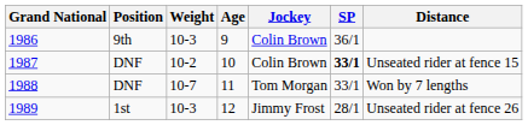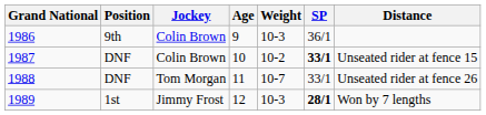 <table class="wikitable sortable">
 <tr>
 <th>Grand National</th>
 <th>Position</th>
+<th><a href='#'>Jockey</a></th>
+<th>Age</th>
 <th>Weight</th>
-<th>Age</th>
-<th><a href='#'>Jockey</a></th>
 <th><a href='#'>SP</a></th>
 <th>Distance</th>
 </tr>
 <tr>
 <td><a href='#'>1986</a></td>
 <td>9th</td>
+<td><a href='#'>Colin Brown</a></td>
+<td>9</td>
 <td>10-3</td>
-<td>9</td>
-<td><a href='#'>Colin Brown</a></td>
 <td>36/1</td>
 <td></td>
 </tr>
 <tr>
 <td><a href='#'>1987</a></td>
 <td>DNF</td>
+<td>Colin Brown</td>
+<td>10</td>
 <td>10-2</td>
-<td>10</td>
-<td>Colin Brown</td>
 <td><strong>33/1</strong></td>
 <td>Unseated rider at fence 15</td>
 </tr>
 <tr>
 <td><a href='#'>1988</a></td>
 <td>DNF</td>
+<td>Tom Morgan</td>
+<td>11</td>
 <td>10-7</td>
-<td>11</td>
-<td>Tom Morgan</td>
 <td>33/1</td>
-<td>Won by 7 lengths</td>
+<td>Unseated rider at fence 26</td>
 </tr>
 <tr>
 <td><a href='#'>1989</a></td>
 <td>1st</td>
+<td>Jimmy Frost</td>
+<td>12</td>
 <td>10-3</td>
-<td>12</td>
-<td>Jimmy Frost</td>
-<td>28/1</td>
-<td>Unseated rider at fence 26</td>
+<td><strong>28/1</strong></td>
+<td>Won by 7 lengths</td>
 </tr>
 </table>
